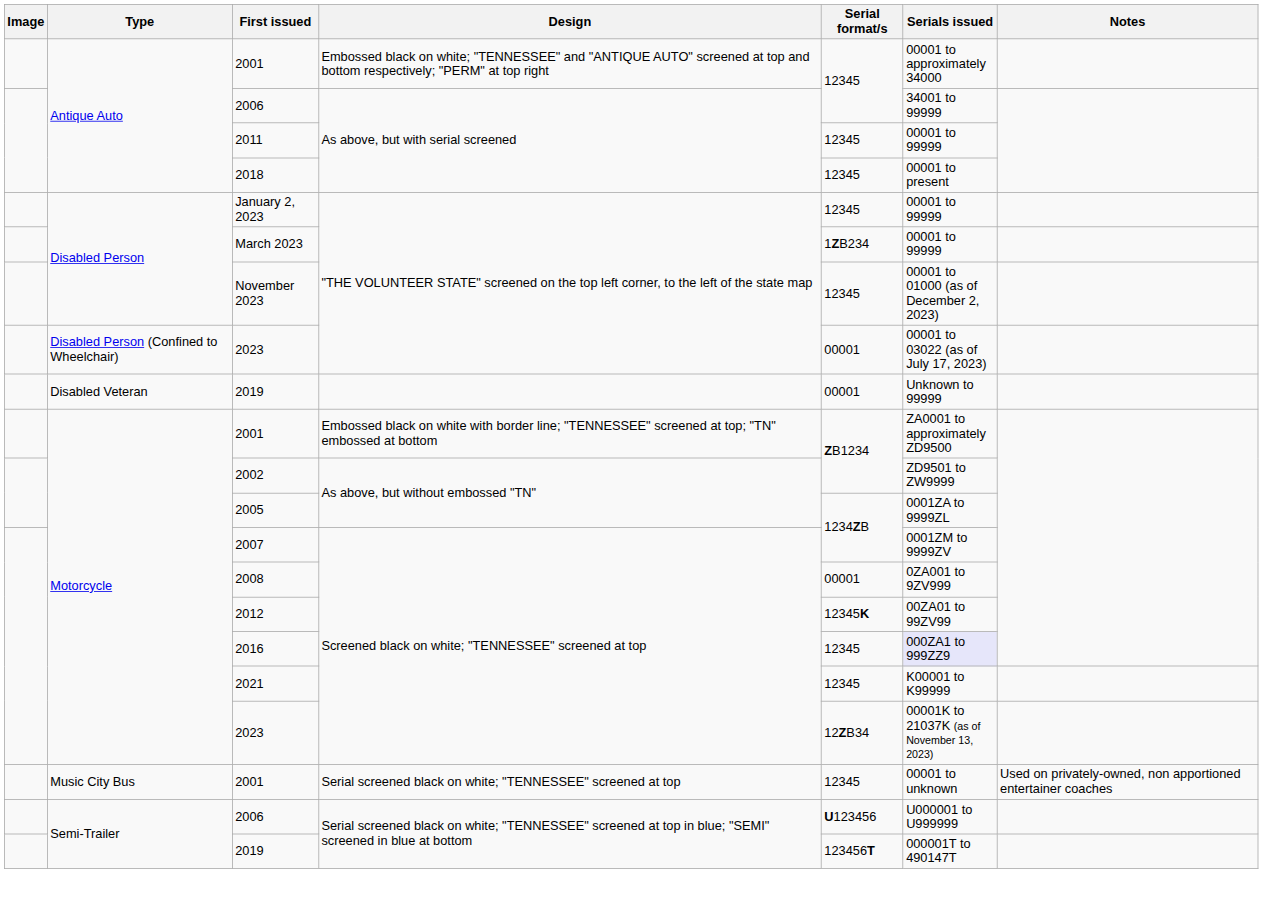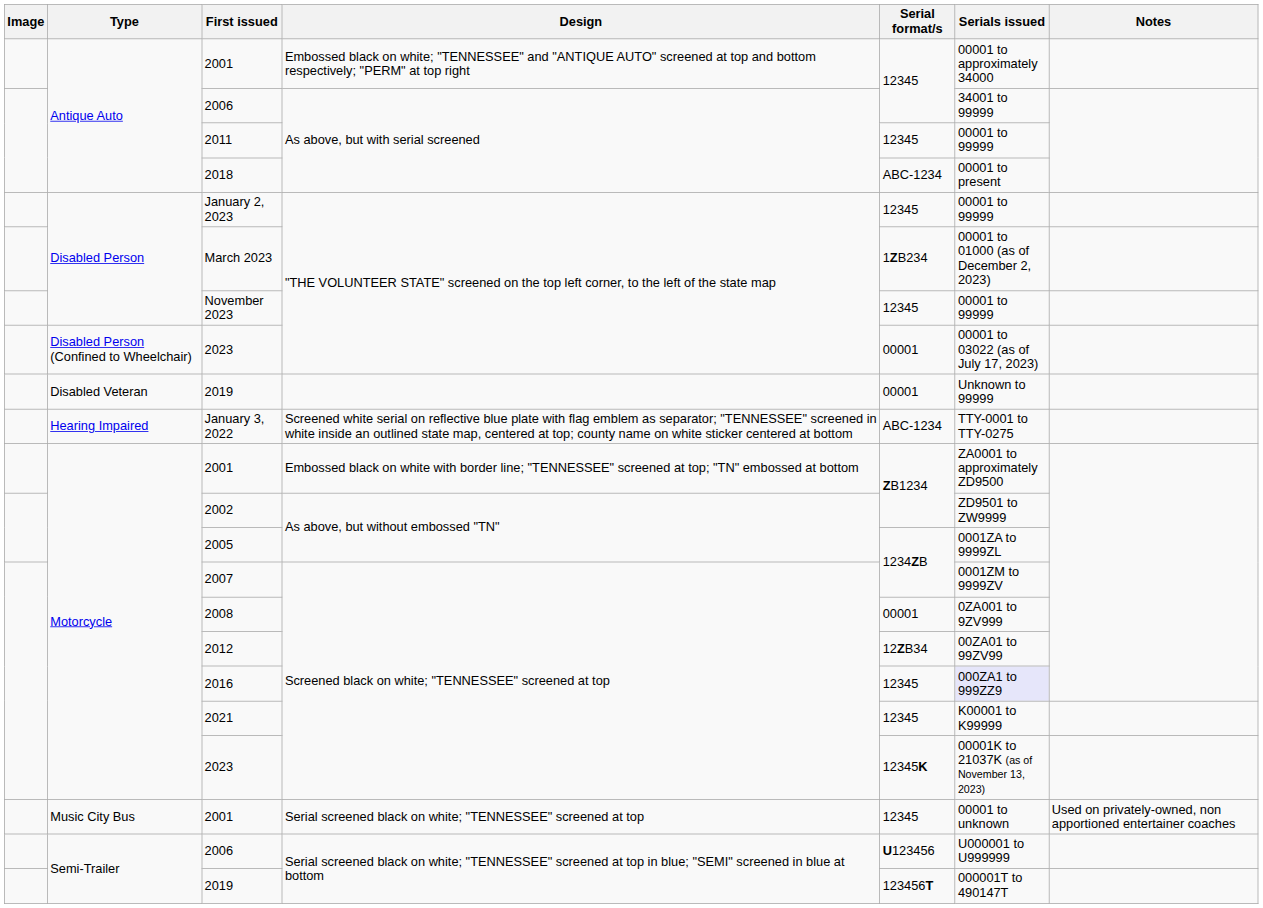 <table class="wikitable">
 <tr>
 <th>Image</th>
 <th>Type</th>
 <th>First issued</th>
 <th>Design</th>
 <th>Serial format<strong>/s</strong></th>
 <th style="width:110px;">Serials issued</th>
 <th>Notes</th>
 </tr>
 <tr>
 <td></td>
 <td rowspan="4"><a href='#'>Antique Auto</a></td>
 <td>2001</td>
 <td>Embossed black on white; "TENNESSEE" and "ANTIQUE AUTO" screened at top and bottom respectively; "PERM" at top right</td>
 <td rowspan="2">12345</td>
 <td>00001 to approximately 34000</td>
 <td></td>
 </tr>
 <tr>
 <td rowspan="3"></td>
 <td>2006</td>
 <td rowspan="3">As above, but with serial screened</td>
 <td>34001 to 99999</td>
 <td rowspan="3"></td>
 </tr>
 <tr>
 <td>2011</td>
 <td>12345</td>
 <td>00001 to 99999</td>
 </tr>
 <tr>
 <td>2018</td>
-<td>12345</td>
+<td>ABC-1234</td>
 <td>00001 to present</td>
 </tr>
 <tr>
 <td></td>
 <td rowspan="3"><a href='#'>Disabled Person</a></td>
 <td>January 2, 2023</td>
 <td rowspan="4">"THE VOLUNTEER STATE" screened on the top left corner, to the left of the state map</td>
 <td>12345</td>
 <td>00001 to 99999</td>
 <td></td>
 </tr>
 <tr>
 <td></td>
 <td>March 2023</td>
 <td>1<strong>Z</strong>B234</td>
-<td>00001 to 99999</td>
+<td>00001 to 01000 (as of December 2, 2023)</td>
 <td></td>
 </tr>
 <tr>
 <td></td>
 <td>November 2023</td>
 <td>1<strong></strong>2345</td>
-<td>00001 to 01000 (as of December 2, 2023)</td>
+<td>00001 to 99999</td>
 <td></td>
 </tr>
 <tr>
 <td></td>
 <td><a href='#'>Disabled Person</a> (Confined to Wheelchair)</td>
 <td>2023</td>
 <td><strong></strong>00001</td>
 <td>00001 to 03022 (as of July 17, 2023)</td>
 <td></td>
 </tr>
 <tr>
 <td></td>
 <td>Disabled Veteran</td>
 <td>2019</td>
 <td></td>
 <td><strong></strong>00001</td>
 <td>Unknown to 99999</td>
+<td></td>
+</tr>
+<tr>
+<td></td>
+<td><a href='#'>Hearing Impaired</a></td>
+<td>January 3, 2022</td>
+<td>Screened white serial on reflective blue plate with flag emblem as separator; "TENNESSEE" screened in white inside an outlined state map, centered at top; county name on white sticker centered at bottom</td>
+<td>ABC-1234</td>
+<td>TTY-0001 to TTY-0275 </td>
 <td></td>
 </tr>
 <tr>
 <td></td>
 <td rowspan="9"><a href='#'>Motorcycle</a></td>
 <td>2001</td>
 <td>Embossed black on white with border line; "TENNESSEE" screened at top; "TN" embossed at bottom</td>
 <td rowspan="2"><strong>Z</strong>B1234</td>
 <td>ZA0001 to approximately ZD9500</td>
 <td rowspan="7"></td>
 </tr>
 <tr>
 <td rowspan="2"></td>
 <td>2002</td>
 <td rowspan="2">As above, but without embossed "TN"</td>
 <td>ZD9501 to ZW9999</td>
 </tr>
 <tr>
 <td>2005</td>
 <td rowspan="2">1234<strong>Z</strong>B</td>
 <td>0001ZA to 9999ZL</td>
 </tr>
 <tr>
 <td rowspan="6"></td>
 <td>2007</td>
 <td rowspan="6">Screened black on white; "TENNESSEE" screened at top</td>
 <td>0001ZM to 9999ZV</td>
 </tr>
 <tr>
 <td>2008</td>
 <td><strong></strong>00001</td>
 <td>0ZA001 to 9ZV999</td>
 </tr>
 <tr>
 <td>2012</td>
-<td>12345<strong>K</strong></td>
+<td>12<strong>Z</strong>B34</td>
 <td>00ZA01 to 99ZV99</td>
 </tr>
 <tr>
 <td>2016</td>
 <td>12345<strong></strong></td>
 <td style="background: lavender;">000ZA1 to 999ZZ9</td>
 </tr>
 <tr>
 <td>2021</td>
 <td>1<strong></strong>2345</td>
 <td>K00001 to K99999</td>
 <td></td>
 </tr>
 <tr>
 <td>2023</td>
-<td>12<strong>Z</strong>B34</td>
+<td>12345<strong>K</strong></td>
 <td>00001K to 21037K <small>(as of November 13, 2023)</small></td>
 <td></td>
 </tr>
 <tr>
 <td></td>
 <td>Music City Bus</td>
 <td>2001</td>
 <td>Serial screened black on white; "TENNESSEE" screened at top</td>
 <td>12345</td>
 <td>00001 to unknown</td>
 <td>Used on privately-owned, non apportioned entertainer coaches</td>
 </tr>
 <tr>
 <td></td>
 <td rowspan="2">Semi-Trailer</td>
 <td>2006</td>
 <td rowspan="2">Serial screened black on white; "TENNESSEE" screened at top in blue; "SEMI" screened in blue at bottom</td>
 <td><strong>U</strong>123456</td>
 <td>U000001 to U999999</td>
 <td></td>
 </tr>
 <tr>
 <td></td>
 <td>2019</td>
 <td>123456<strong>T</strong></td>
 <td>000001T to 490147T </td>
 <td></td>
 </tr>
 </table>
